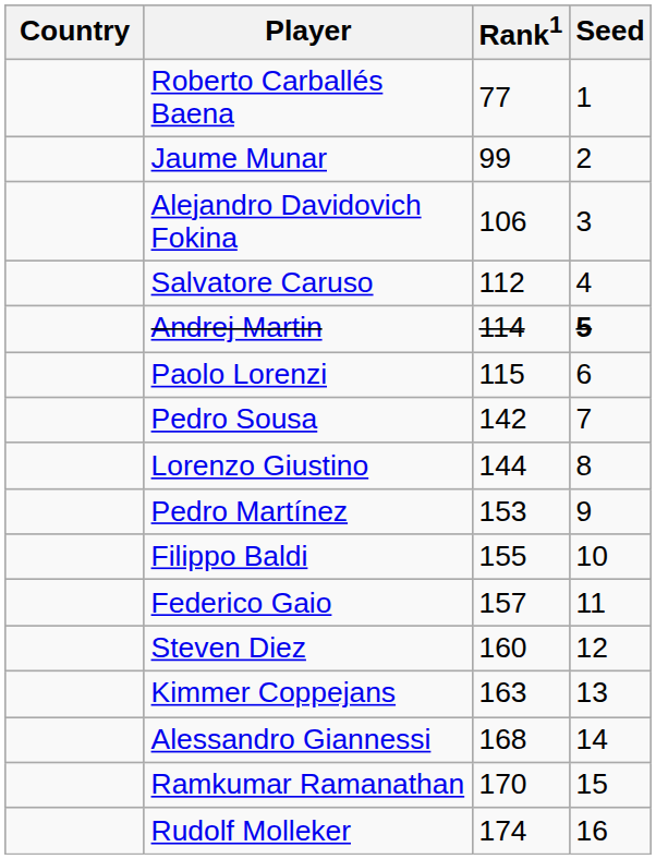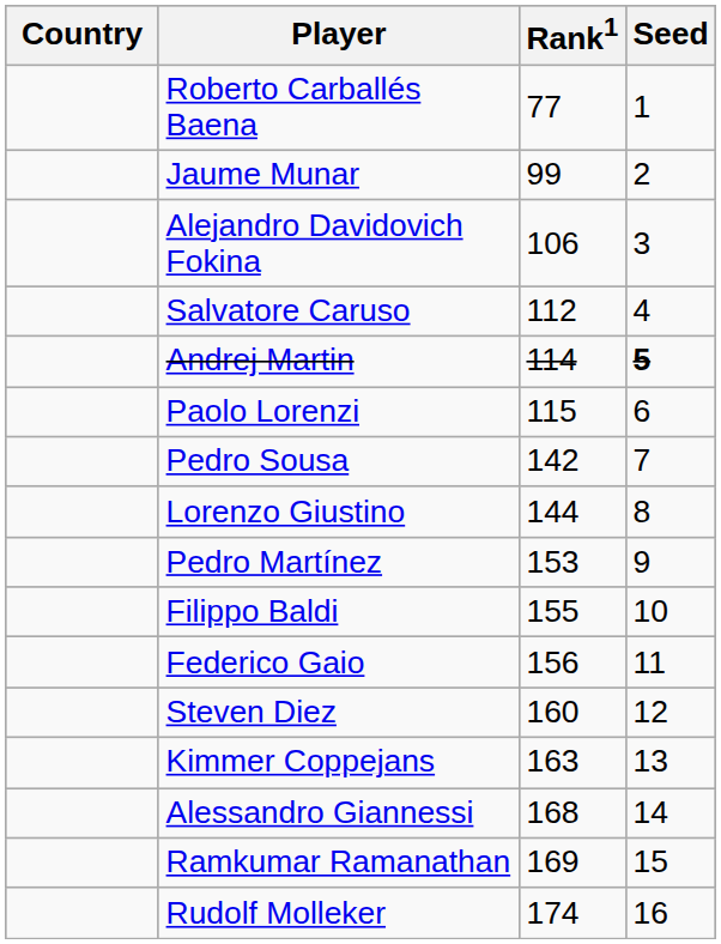 <table class="sortable wikitable">
 <tr>
 <th width="70">Country</th>
 <th width="175">Player</th>
 <th>Rank<sup>1</sup></th>
 <th>Seed</th>
 </tr>
 <tr>
 <td></td>
 <td><a href='#'>Roberto Carballés Baena</a></td>
 <td>77</td>
 <td>1</td>
 </tr>
 <tr>
 <td></td>
 <td><a href='#'>Jaume Munar</a></td>
 <td>99</td>
 <td>2</td>
 </tr>
 <tr>
 <td></td>
 <td><a href='#'>Alejandro Davidovich Fokina</a></td>
 <td>106</td>
 <td>3</td>
 </tr>
 <tr>
 <td></td>
 <td><a href='#'>Salvatore Caruso</a></td>
 <td>112</td>
 <td>4</td>
 </tr>
 <tr>
 <td><s></s></td>
 <td><s><a href='#'>Andrej Martin</a></s></td>
 <td><s>114</s></td>
 <td><strong><s>5</s></strong></td>
 </tr>
 <tr>
 <td></td>
 <td><a href='#'>Paolo Lorenzi</a></td>
 <td>115</td>
 <td>6</td>
 </tr>
 <tr>
 <td></td>
 <td><a href='#'>Pedro Sousa</a></td>
 <td>142</td>
 <td>7</td>
 </tr>
 <tr>
 <td></td>
 <td><a href='#'>Lorenzo Giustino</a></td>
 <td>144</td>
 <td>8</td>
 </tr>
 <tr>
 <td></td>
 <td><a href='#'>Pedro Martínez</a></td>
 <td>153</td>
 <td>9</td>
 </tr>
 <tr>
 <td></td>
 <td><a href='#'>Filippo Baldi</a></td>
 <td>155</td>
 <td>10</td>
 </tr>
 <tr>
 <td></td>
 <td><a href='#'>Federico Gaio</a></td>
-<td>157</td>
+<td>156</td>
 <td>11</td>
 </tr>
 <tr>
 <td></td>
 <td><a href='#'>Steven Diez</a></td>
 <td>160</td>
 <td>12</td>
 </tr>
 <tr>
 <td></td>
 <td><a href='#'>Kimmer Coppejans</a></td>
 <td>163</td>
 <td>13</td>
 </tr>
 <tr>
 <td></td>
 <td><a href='#'>Alessandro Giannessi</a></td>
 <td>168</td>
 <td>14</td>
 </tr>
 <tr>
 <td></td>
 <td><a href='#'>Ramkumar Ramanathan</a></td>
-<td>170</td>
+<td>169</td>
 <td>15</td>
 </tr>
 <tr>
 <td></td>
 <td><a href='#'>Rudolf Molleker</a></td>
 <td>174</td>
 <td>16</td>
 </tr>
 </table>
